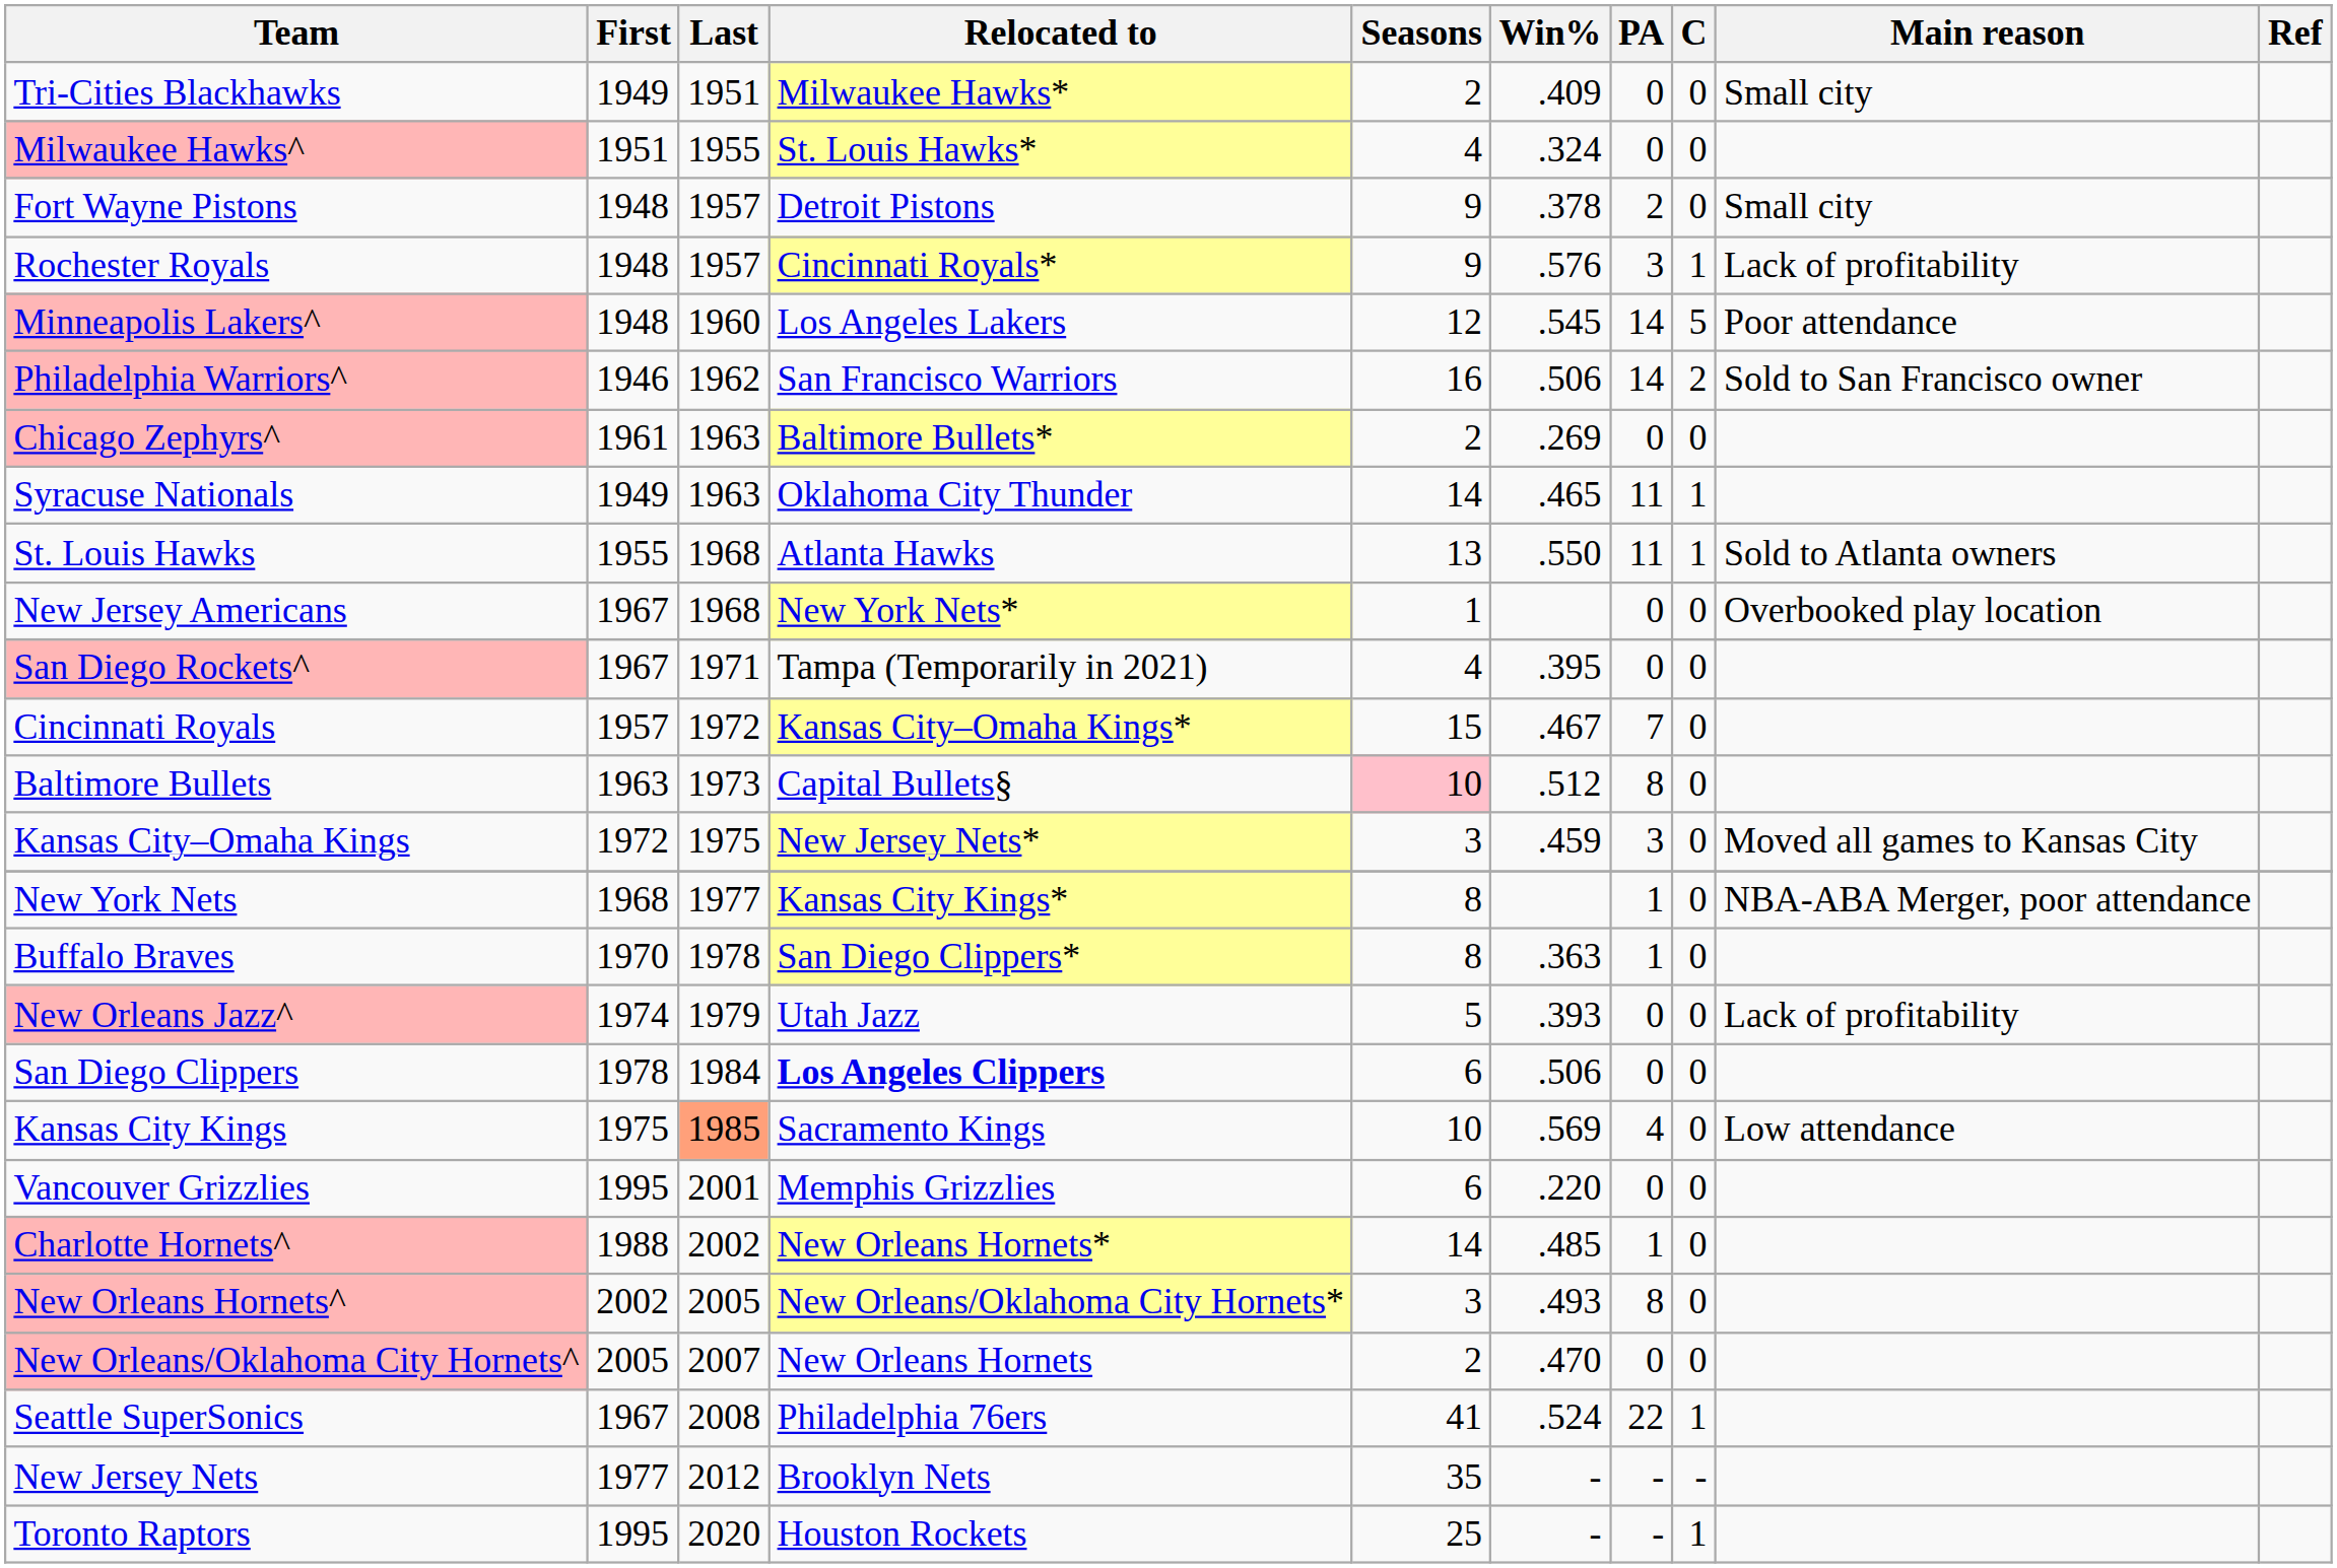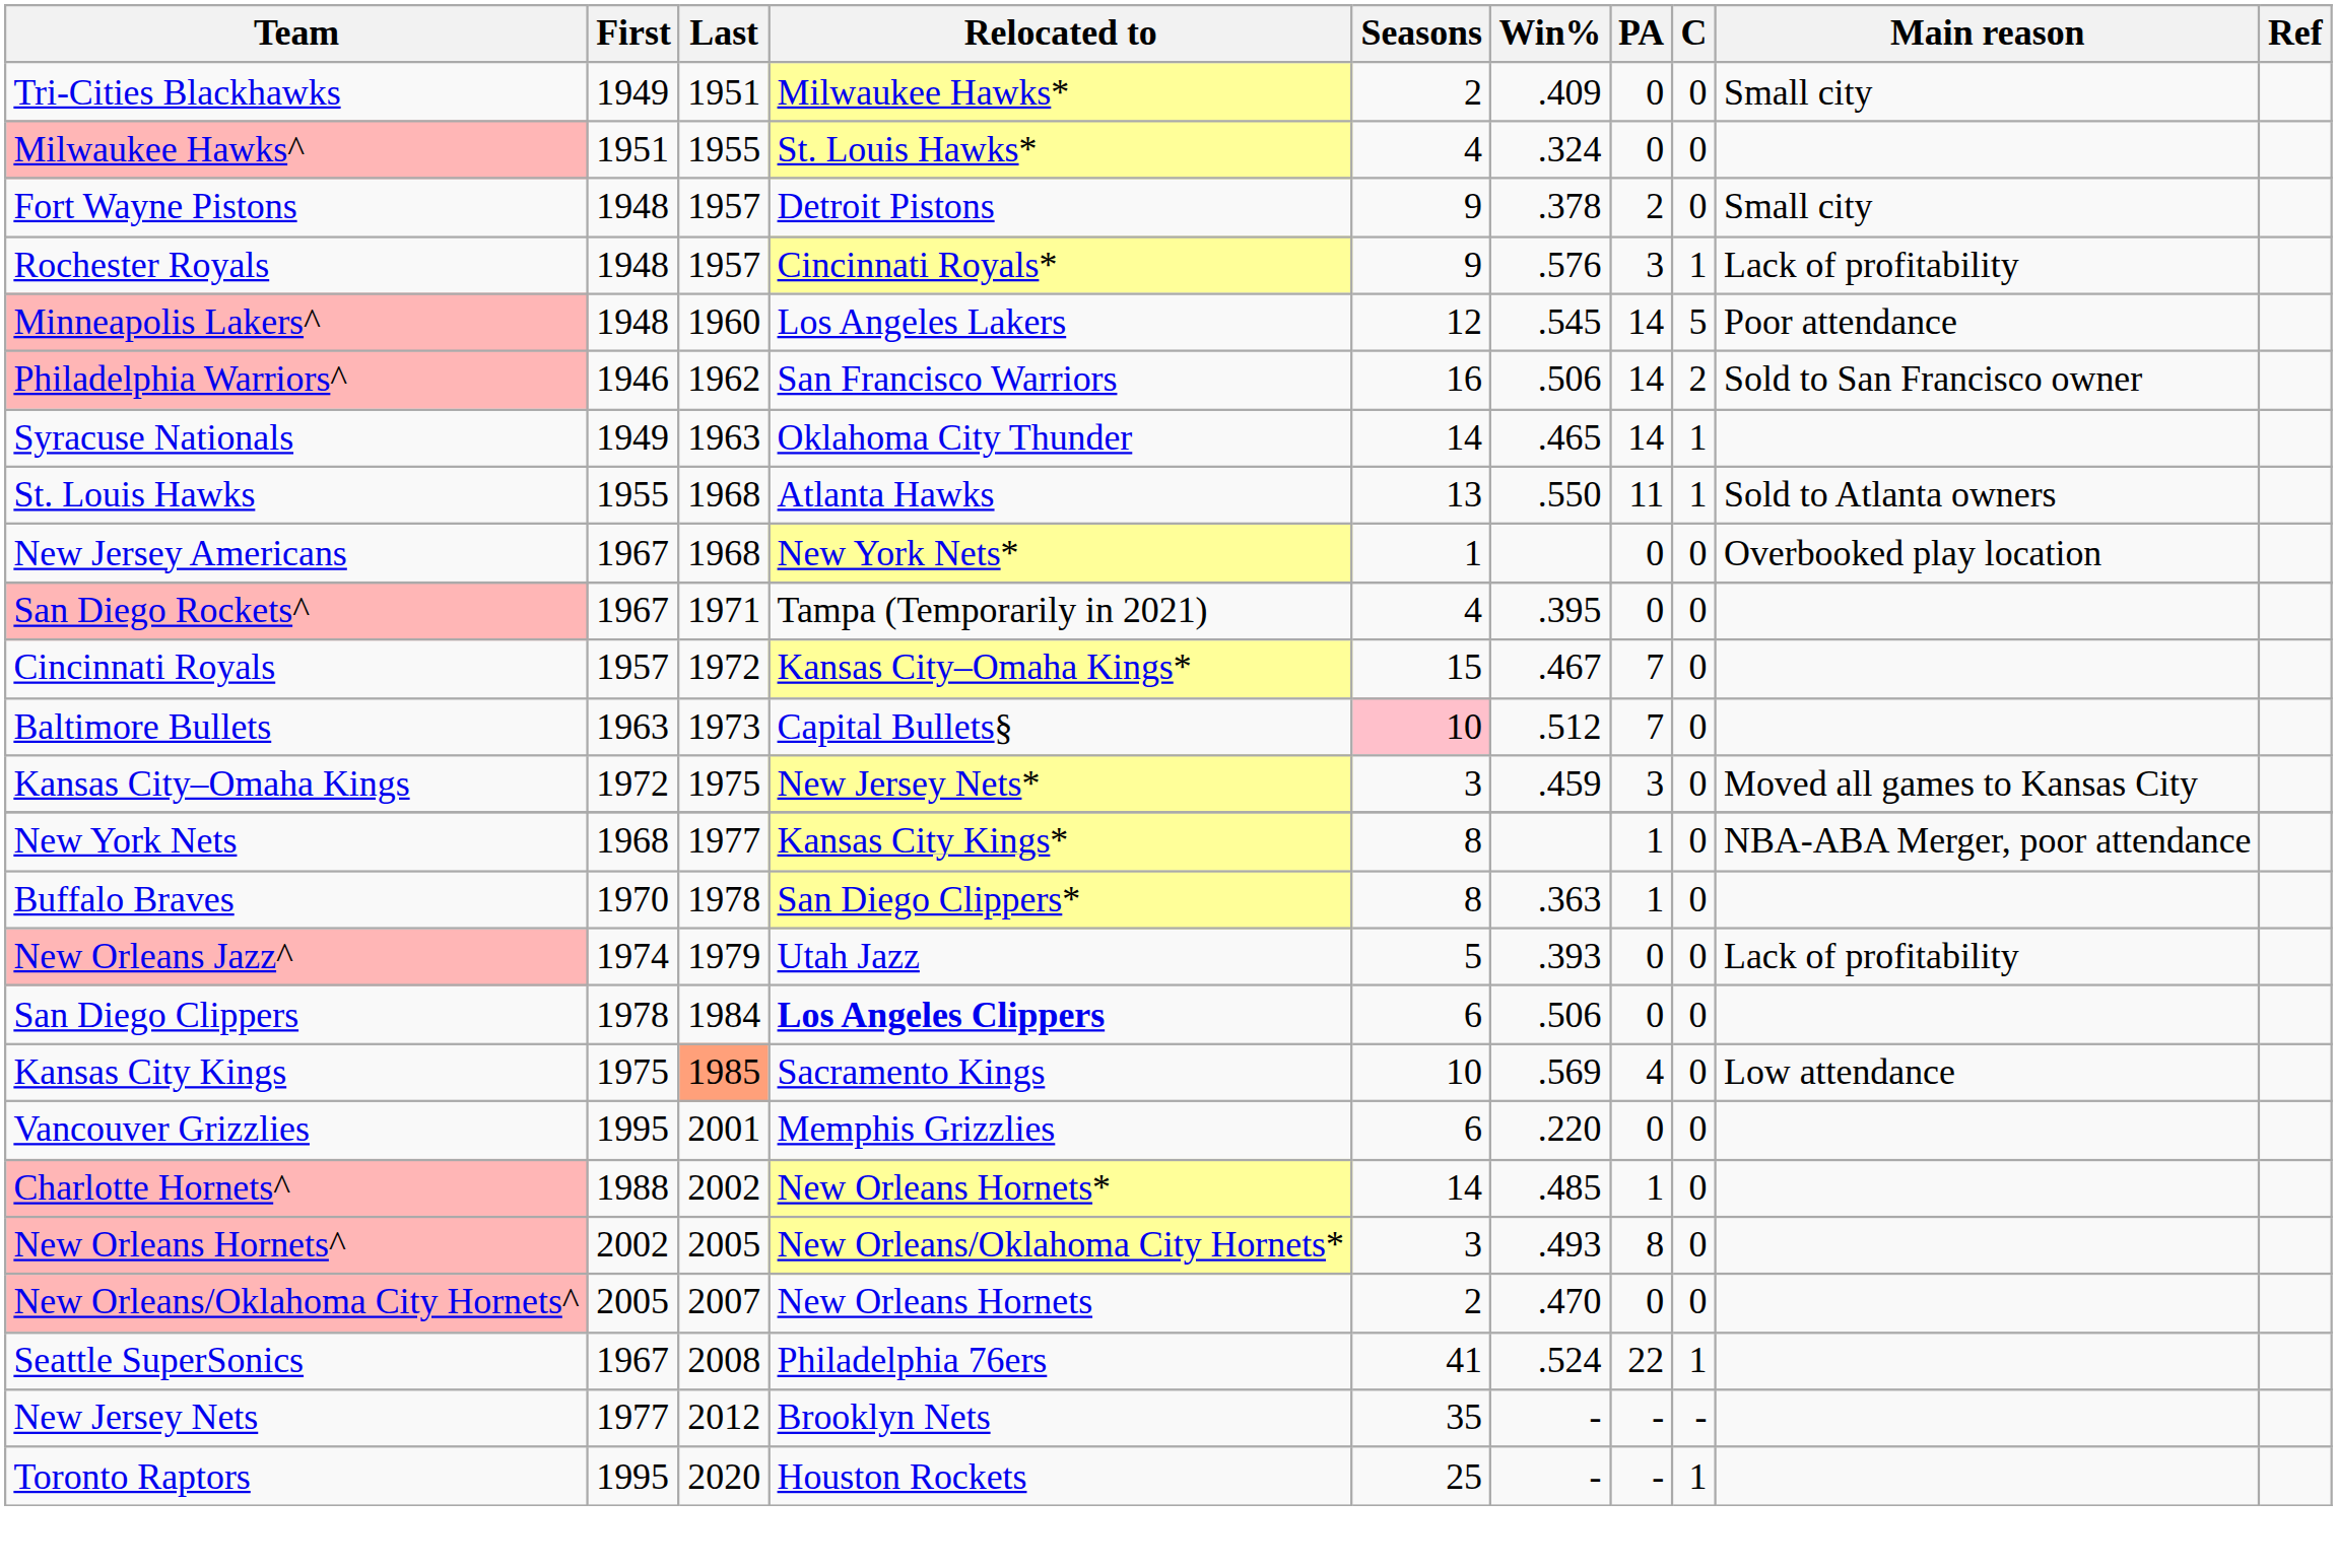 <table class="wikitable sortable">
 <tr>
 <th>Team</th>
 <th>First</th>
 <th>Last</th>
 <th>Relocated to</th>
 <th>Seasons</th>
 <th>Win%</th>
 <th>PA</th>
 <th>C</th>
 <th class=unsortable>Main reason</th>
 <th class=unsortable>Ref</th>
 </tr>
 <tr>
 <td><a href='#'>Tri-Cities Blackhawks</a></td>
 <td>1949</td>
 <td>1951</td>
 <td bgcolor="#FFFF99"><a href='#'>Milwaukee Hawks</a>*</td>
 <td align=right>2</td>
 <td align=right>.409</td>
 <td align=right>0</td>
 <td align=right>0</td>
 <td>Small city</td>
 <td></td>
 </tr>
 <tr>
 <td bgcolor="#FFB6B6"><a href='#'>Milwaukee Hawks</a>^</td>
 <td>1951</td>
 <td>1955</td>
 <td bgcolor="#FFFF99"><a href='#'>St. Louis Hawks</a>*</td>
 <td align=right>4</td>
 <td align=right>.324</td>
 <td align=right>0</td>
 <td align=right>0</td>
 <td></td>
 <td></td>
 </tr>
 <tr>
 <td><a href='#'>Fort Wayne Pistons</a></td>
 <td>1948</td>
 <td>1957</td>
 <td><a href='#'>Detroit Pistons</a></td>
 <td align=right>9</td>
 <td align=right>.378</td>
 <td align=right>2</td>
 <td align=right>0</td>
 <td>Small city</td>
 <td></td>
 </tr>
 <tr>
 <td><a href='#'>Rochester Royals</a></td>
 <td>1948</td>
 <td>1957</td>
 <td bgcolor="#FFFF99"><a href='#'>Cincinnati Royals</a>*</td>
 <td align=right>9</td>
 <td align=right>.576</td>
 <td align=right>3</td>
 <td align=right>1</td>
 <td>Lack of profitability</td>
 <td></td>
 </tr>
 <tr>
 <td bgcolor="#FFB6B6"><a href='#'>Minneapolis Lakers</a>^</td>
 <td>1948</td>
 <td>1960</td>
 <td><a href='#'>Los Angeles Lakers</a></td>
 <td align=right>12</td>
 <td align=right>.545</td>
 <td align=right>14</td>
 <td align=right>5</td>
 <td>Poor attendance</td>
 <td align=center></td>
 </tr>
 <tr>
 <td bgcolor="#FFB6B6"><a href='#'>Philadelphia Warriors</a>^</td>
 <td>1946</td>
 <td>1962</td>
 <td><a href='#'>San Francisco Warriors</a></td>
 <td align=right>16</td>
 <td align=right>.506</td>
 <td align=right>14</td>
 <td align=right>2</td>
 <td>Sold to San Francisco owner</td>
 <td></td>
 </tr>
 <tr>
-<td bgcolor="#FFB6B6"><a href='#'>Chicago Zephyrs</a>^</td>
-<td>1961</td>
-<td>1963</td>
-<td bgcolor="#FFFF99"><a href='#'>Baltimore Bullets</a>*</td>
-<td align=right>2</td>
-<td align=right>.269</td>
-<td align=right>0</td>
-<td align=right>0</td>
-<td></td>
-<td></td>
-</tr>
-<tr>
 <td><a href='#'>Syracuse Nationals</a></td>
 <td>1949</td>
 <td>1963</td>
 <td><a href='#'>Oklahoma City Thunder</a></td>
 <td align=right>14</td>
 <td align=right>.465</td>
-<td align=right>11</td>
+<td align=right>14</td>
 <td align=right>1</td>
 <td></td>
 <td></td>
 </tr>
 <tr>
 <td><a href='#'>St. Louis Hawks</a></td>
 <td>1955</td>
 <td>1968</td>
 <td><a href='#'>Atlanta Hawks</a></td>
 <td align=right>13</td>
 <td align=right>.550</td>
 <td align=right>11</td>
 <td align=right>1</td>
 <td>Sold to Atlanta owners</td>
 <td></td>
 </tr>
 <tr>
 <td><a href='#'>New Jersey Americans</a></td>
 <td>1967</td>
 <td>1968</td>
 <td bgcolor="#FFFF99"><a href='#'>New York Nets</a>*</td>
 <td align=right>1</td>
 <td align=right></td>
 <td align=right>0</td>
 <td align=right>0</td>
 <td>Overbooked play location</td>
 <td></td>
 </tr>
 <tr>
 </tr>
 <tr>
 <td bgcolor="#FFB6B6"><a href='#'>San Diego Rockets</a>^</td>
 <td>1967</td>
 <td>1971</td>
 <td>Tampa (Temporarily in 2021)</td>
 <td align=right>4</td>
 <td align=right>.395</td>
 <td align=right>0</td>
 <td align=right>0</td>
 <td></td>
 <td align="center"></td>
 </tr>
 <tr>
 <td><a href='#'>Cincinnati Royals</a></td>
 <td>1957</td>
 <td>1972</td>
 <td bgcolor="#FFFF99"><a href='#'>Kansas City–Omaha Kings</a>*</td>
 <td align=right>15</td>
 <td align=right>.467</td>
 <td align=right>7</td>
 <td align=right>0</td>
 <td></td>
 <td></td>
 </tr>
 <tr>
 <td><a href='#'>Baltimore Bullets</a></td>
 <td>1963</td>
 <td>1973</td>
 <td><a href='#'>Capital Bullets</a>§</td>
 <td align=right style="background: pink;">10</td>
 <td align=right>.512</td>
-<td align=right>8</td>
+<td align=right>7</td>
 <td align=right>0</td>
 <td></td>
 <td></td>
 </tr>
 <tr>
 <td><a href='#'>Kansas City–Omaha Kings</a></td>
 <td>1972</td>
 <td>1975</td>
 <td bgcolor="#FFFF99"><a href='#'>New Jersey Nets</a>*</td>
 <td align=right>3</td>
 <td align=right>.459</td>
 <td align=right>3</td>
 <td align=right>0</td>
 <td>Moved all games to Kansas City</td>
 <td></td>
 </tr>
 <tr>
 </tr>
 <tr>
 <td><a href='#'>New York Nets</a></td>
 <td>1968</td>
 <td>1977</td>
 <td bgcolor="#FFFF99"><a href='#'>Kansas City Kings</a>*</td>
 <td align=right>8</td>
 <td align=right></td>
 <td align=right>1</td>
 <td align=right>0</td>
 <td>NBA-ABA Merger, poor attendance</td>
 <td></td>
 </tr>
 <tr>
 <td><a href='#'>Buffalo Braves</a></td>
 <td>1970</td>
 <td>1978</td>
 <td bgcolor="#FFFF99"><a href='#'>San Diego Clippers</a>*</td>
 <td align=right>8</td>
 <td align=right>.363</td>
 <td align=right>1</td>
 <td align=right>0</td>
 <td></td>
 <td></td>
 </tr>
 <tr>
 <td bgcolor="#FFB6B6"><a href='#'>New Orleans Jazz</a>^</td>
 <td>1974</td>
 <td>1979</td>
 <td><a href='#'>Utah Jazz</a></td>
 <td align=right>5</td>
 <td align=right>.393</td>
 <td align=right>0</td>
 <td align=right>0</td>
 <td>Lack of profitability</td>
 <td></td>
 </tr>
 <tr>
 <td><a href='#'>San Diego Clippers</a></td>
 <td>1978</td>
 <td>1984</td>
 <td><strong><a href='#'>Los Angeles Clippers</a></strong></td>
 <td align=right>6</td>
 <td align=right>.506</td>
 <td align=right>0</td>
 <td align=right>0</td>
 <td></td>
 <td></td>
 </tr>
 <tr>
 <td><a href='#'>Kansas City Kings</a></td>
 <td>1975</td>
 <td style="background: lightsalmon;">1985</td>
 <td><a href='#'>Sacramento Kings</a></td>
 <td align=right>10</td>
 <td align=right>.569</td>
 <td align=right>4</td>
 <td align=right>0</td>
 <td>Low attendance</td>
 <td></td>
 </tr>
 <tr>
 <td><a href='#'>Vancouver Grizzlies</a></td>
 <td>1995</td>
 <td>2001</td>
 <td><a href='#'>Memphis Grizzlies</a></td>
 <td align=right>6</td>
 <td align=right>.220</td>
 <td align=right>0</td>
 <td align=right>0</td>
 <td></td>
 <td align=center></td>
 </tr>
 <tr>
 <td bgcolor="#FFB6B6"><a href='#'>Charlotte Hornets</a>^</td>
 <td>1988</td>
 <td>2002</td>
 <td bgcolor="#FFFF99"><a href='#'>New Orleans Hornets</a>*</td>
 <td align=right>14</td>
 <td align=right>.485</td>
 <td align=right>1</td>
 <td align=right>0</td>
 <td></td>
 <td align=center></td>
 </tr>
 <tr>
 <td bgcolor="#FFB6B6"><a href='#'>New Orleans Hornets</a>^</td>
 <td>2002</td>
 <td>2005</td>
 <td bgcolor="#FFFF99"><a href='#'>New Orleans/Oklahoma City Hornets</a>*</td>
 <td align=right>3</td>
 <td align=right>.493</td>
 <td align=right>8</td>
 <td align=right>0</td>
 <td></td>
 <td align=center></td>
 </tr>
 <tr>
 <td bgcolor="#FFB6B6"><a href='#'>New Orleans/Oklahoma City Hornets</a>^</td>
 <td>2005</td>
 <td>2007</td>
 <td><a href='#'>New Orleans Hornets</a></td>
 <td align=right>2</td>
 <td align=right>.470</td>
 <td align=right>0</td>
 <td align=right>0</td>
 <td></td>
 <td align="center"></td>
 </tr>
 <tr>
 <td><a href='#'>Seattle SuperSonics</a></td>
 <td>1967</td>
 <td>2008</td>
 <td><a href='#'>Philadelphia 76ers</a></td>
 <td align=right>41</td>
 <td align=right>.524</td>
 <td align=right>22</td>
 <td align=right>1</td>
 <td></td>
 <td align=center></td>
 </tr>
 <tr>
 <td><a href='#'>New Jersey Nets</a></td>
 <td>1977</td>
 <td>2012</td>
 <td><a href='#'>Brooklyn Nets</a></td>
 <td align=right>35</td>
 <td align=right>-</td>
 <td align=right>-</td>
 <td align=right>-</td>
 <td></td>
 <td></td>
 </tr>
 <tr>
 <td><a href='#'>Toronto Raptors</a></td>
 <td>1995</td>
 <td>2020</td>
 <td><a href='#'>Houston Rockets</a></td>
 <td align="right">25</td>
 <td align=right>-</td>
 <td align=right>-</td>
 <td align=right>1</td>
 <td></td>
 <td align="center"></td>
 </tr>
 </table>
